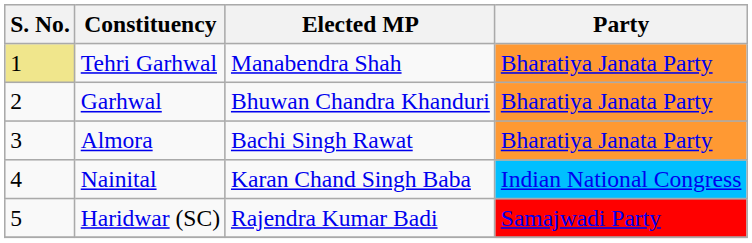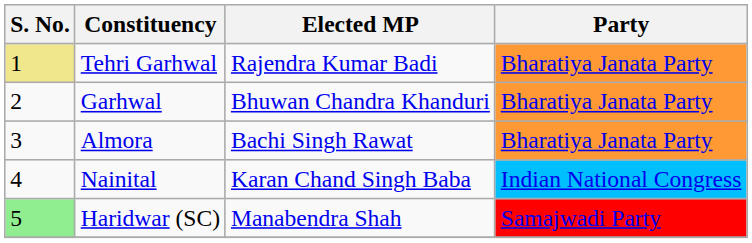 <table class="sortable wikitable" style="font-size: 95%;">
 <tr>
 <th>S. No.</th>
 <th>Constituency</th>
 <th>Elected MP</th>
 <th>Party</th>
 </tr>
 <tr>
 <td style="background: khaki;">1</td>
 <td><a href='#'>Tehri Garhwal</a></td>
-<td><a href='#'>Manabendra Shah</a></td>
+<td><a href='#'>Rajendra Kumar Badi</a></td>
 <td bgcolor=#FF9933><a href='#'>Bharatiya Janata Party</a></td>
 </tr>
 <tr>
 <td>2</td>
 <td><a href='#'>Garhwal</a></td>
 <td><a href='#'>Bhuwan Chandra Khanduri</a></td>
 <td bgcolor=#FF9933><a href='#'>Bharatiya Janata Party</a></td>
 </tr>
 <tr>
 <td>3</td>
 <td><a href='#'>Almora</a></td>
 <td><a href='#'>Bachi Singh Rawat</a></td>
 <td bgcolor=#FF9933><a href='#'>Bharatiya Janata Party</a></td>
 </tr>
 <tr>
 <td>4</td>
 <td><a href='#'>Nainital</a></td>
 <td><a href='#'>Karan Chand Singh Baba</a></td>
 <td bgcolor=#00BFFF><a href='#'>Indian National Congress</a></td>
 </tr>
 <tr>
-<td>5</td>
+<td style="background: lightgreen;">5</td>
 <td><a href='#'>Haridwar</a> (SC)</td>
-<td><a href='#'>Rajendra Kumar Badi</a></td>
+<td><a href='#'>Manabendra Shah</a></td>
 <td bgcolor=#FF0000><a href='#'>Samajwadi Party</a></td>
 </tr>
 <tr>
 </tr>
 </table>
